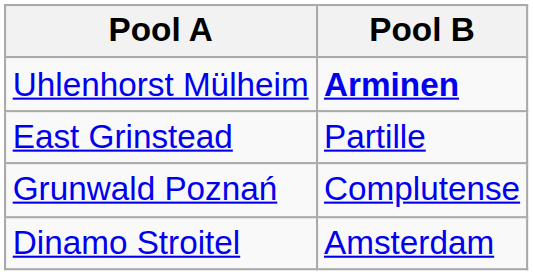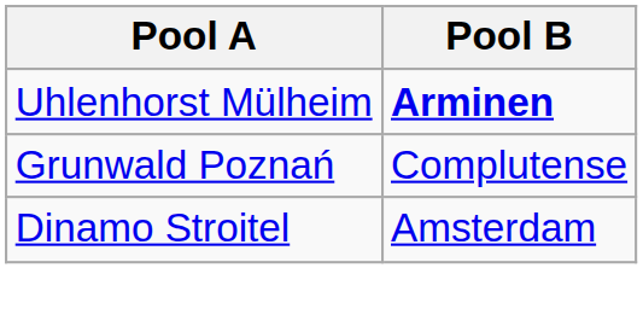 <table class="wikitable">
 <tr>
 <th>Pool A</th>
 <th>Pool B</th>
 </tr>
 <tr>
 <td> <a href='#'>Uhlenhorst Mülheim</a></td>
 <td><strong> <a href='#'>Arminen</a></strong></td>
 </tr>
 <tr>
-<td> <a href='#'>East Grinstead</a></td>
-<td> <a href='#'>Partille</a></td>
-</tr>
-<tr>
 <td> <a href='#'>Grunwald Poznań</a></td>
 <td> <a href='#'>Complutense</a></td>
 </tr>
 <tr>
 <td> <a href='#'>Dinamo Stroitel</a></td>
 <td> <a href='#'>Amsterdam</a></td>
 </tr>
 </table>
